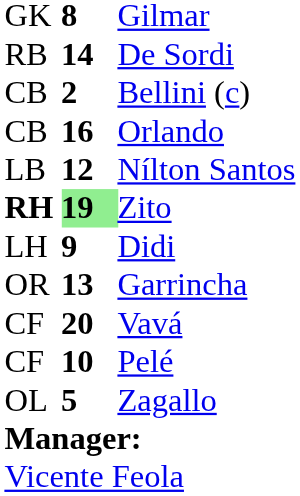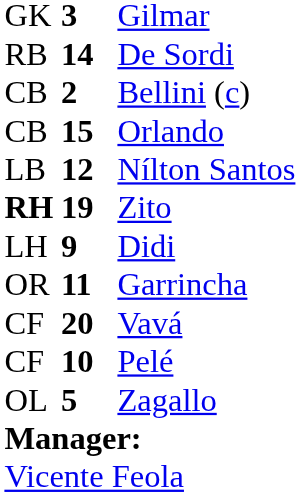 <table style="font-size:90%; margin:0.2em auto;" cellspacing="0" cellpadding="0">
 <tr>
 <th width="25"></th>
 <th width="25"></th>
 </tr>
 <tr>
 <td>GK</td>
-<td><strong>8</strong></td>
+<td><strong>3</strong></td>
 <td><a href='#'>Gilmar</a></td>
 </tr>
 <tr>
 <td>RB</td>
 <td><strong>14</strong></td>
 <td><a href='#'>De Sordi</a></td>
 </tr>
 <tr>
 <td>CB</td>
 <td><strong>2</strong></td>
 <td><a href='#'>Bellini</a> (<a href='#'>c</a>)</td>
 </tr>
 <tr>
 <td>CB</td>
-<td><strong>16</strong></td>
+<td><strong>15</strong></td>
 <td><a href='#'>Orlando</a></td>
 </tr>
 <tr>
 <td>LB</td>
 <td><strong>12</strong></td>
 <td><a href='#'>Nílton Santos</a></td>
 </tr>
 <tr>
 <td><strong>RH</strong></td>
-<td style="background: lightgreen;"><strong>19</strong></td>
+<td><strong>19</strong></td>
 <td><a href='#'>Zito</a></td>
 </tr>
 <tr>
 <td>LH</td>
 <td><strong>9</strong></td>
 <td><a href='#'>Didi</a></td>
 </tr>
 <tr>
 <td>OR</td>
-<td><strong>13</strong></td>
+<td><strong>11</strong></td>
 <td><a href='#'>Garrincha</a></td>
 </tr>
 <tr>
 <td>CF</td>
 <td><strong>20</strong></td>
 <td><a href='#'>Vavá</a></td>
 </tr>
 <tr>
 <td>CF</td>
 <td><strong>10</strong></td>
 <td><a href='#'>Pelé</a></td>
 </tr>
 <tr>
 <td>OL</td>
 <td><strong>5</strong></td>
 <td><a href='#'>Zagallo</a></td>
 </tr>
 <tr>
 <td colspan=3><strong>Manager:</strong></td>
 </tr>
 <tr>
 <td colspan=4><a href='#'>Vicente Feola</a></td>
 </tr>
 </table>
